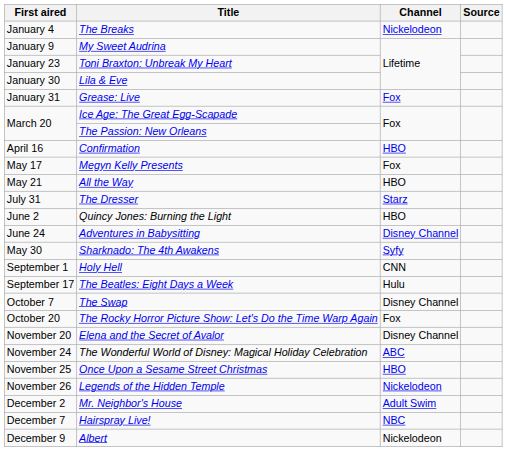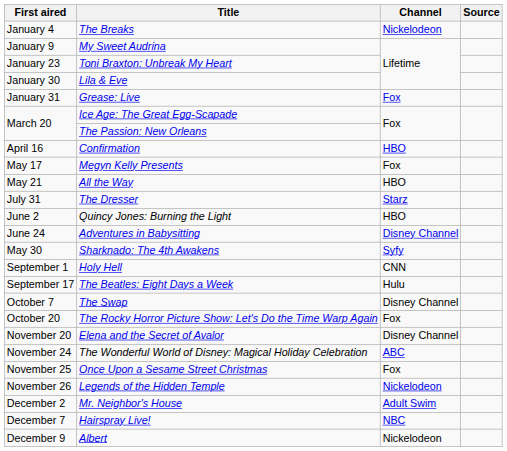 <table class="wikitable">
 <tr>
 <th>First aired</th>
 <th>Title</th>
 <th>Channel</th>
 <th>Source</th>
 </tr>
 <tr>
 <td>January 4</td>
 <td><a href='#'><em>The Breaks</em></a></td>
 <td><a href='#'>Nickelodeon</a></td>
 <td></td>
 </tr>
 <tr>
 <td>January 9</td>
 <td><em><a href='#'>My Sweet Audrina</a></em></td>
 <td rowspan=3>Lifetime</td>
 <td></td>
 </tr>
 <tr>
 <td>January 23</td>
 <td><em><a href='#'>Toni Braxton: Unbreak My Heart</a></em></td>
 <td></td>
 </tr>
 <tr>
 <td>January 30</td>
 <td><em><a href='#'>Lila & Eve</a></em></td>
 <td></td>
 </tr>
 <tr>
 <td>January 31</td>
 <td><em><a href='#'>Grease: Live</a></em></td>
 <td><a href='#'>Fox</a></td>
 <td></td>
 </tr>
 <tr>
 <td rowspan=2>March 20</td>
 <td><em><a href='#'>Ice Age: The Great Egg-Scapade</a></em></td>
 <td rowspan=2>Fox</td>
 <td rowspan=2></td>
 </tr>
 <tr>
 <td><em><a href='#'>The Passion: New Orleans</a></em></td>
 </tr>
 <tr>
 <td>April 16</td>
 <td><em><a href='#'>Confirmation</a></em></td>
 <td><a href='#'>HBO</a></td>
 <td></td>
 </tr>
 <tr>
 <td>May 17</td>
 <td><em><a href='#'>Megyn Kelly Presents</a></em></td>
 <td>Fox</td>
 <td></td>
 </tr>
 <tr>
 <td>May 21</td>
 <td><em><a href='#'>All the Way</a></em></td>
 <td>HBO</td>
 <td></td>
 </tr>
 <tr>
 <td>July 31</td>
 <td><em><a href='#'>The Dresser</a></em></td>
 <td><a href='#'>Starz</a></td>
 <td></td>
 </tr>
 <tr>
 <td>June 2</td>
 <td><em>Quincy Jones: Burning the Light</em></td>
 <td>HBO</td>
 <td></td>
 </tr>
 <tr>
 <td>June 24</td>
 <td><em><a href='#'>Adventures in Babysitting</a></em></td>
 <td><a href='#'>Disney Channel</a></td>
 <td></td>
 </tr>
 <tr>
 <td>May 30</td>
 <td><em><a href='#'>Sharknado: The 4th Awakens</a></em></td>
 <td><a href='#'>Syfy</a></td>
 <td></td>
 </tr>
 <tr>
 <td>September 1</td>
 <td><em><a href='#'>Holy Hell</a></em></td>
 <td>CNN</td>
 <td></td>
 </tr>
 <tr>
 <td>September 17</td>
 <td><em><a href='#'>The Beatles: Eight Days a Week</a></em></td>
 <td>Hulu</td>
 <td></td>
 </tr>
 <tr>
 <td>October 7</td>
 <td><em><a href='#'>The Swap</a></em></td>
 <td>Disney Channel</td>
 <td></td>
 </tr>
 <tr>
 <td>October 20</td>
 <td><em><a href='#'>The Rocky Horror Picture Show: Let's Do the Time Warp Again</a></em></td>
 <td>Fox</td>
 <td></td>
 </tr>
 <tr>
 <td>November 20</td>
 <td><em><a href='#'>Elena and the Secret of Avalor</a></em></td>
 <td>Disney Channel</td>
 <td></td>
 </tr>
 <tr>
 <td>November 24</td>
 <td><em>The Wonderful World of Disney: Magical Holiday Celebration</em></td>
 <td><a href='#'>ABC</a></td>
 <td></td>
 </tr>
 <tr>
 <td>November 25</td>
 <td><em><a href='#'>Once Upon a Sesame Street Christmas</a></em></td>
-<td><a href='#'>HBO</a></td>
+<td>Fox</td>
 <td></td>
 </tr>
 <tr>
 <td>November 26</td>
 <td><em><a href='#'>Legends of the Hidden Temple</a></em></td>
 <td><a href='#'>Nickelodeon</a></td>
 <td></td>
 </tr>
 <tr>
 <td>December 2</td>
 <td><em><a href='#'>Mr. Neighbor's House</a></em></td>
 <td><a href='#'>Adult Swim</a></td>
 <td></td>
 </tr>
 <tr>
 <td>December 7</td>
 <td><em><a href='#'>Hairspray Live!</a></em></td>
 <td><a href='#'>NBC</a></td>
 <td></td>
 </tr>
 <tr>
 <td>December 9</td>
 <td><em><a href='#'>Albert</a></em></td>
 <td>Nickelodeon</td>
 <td></td>
 </tr>
 </table>
